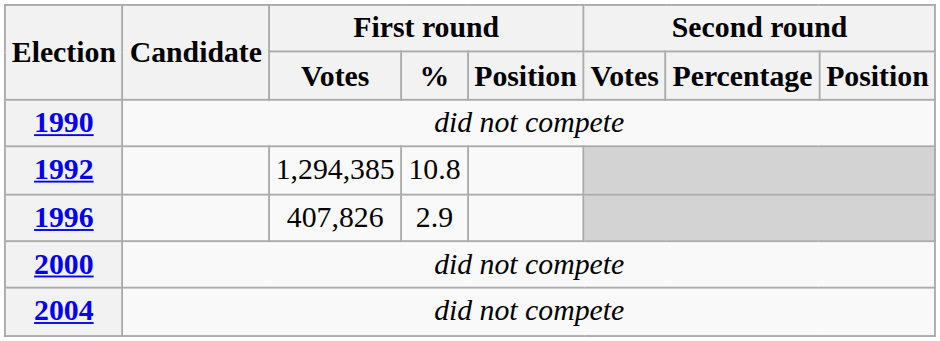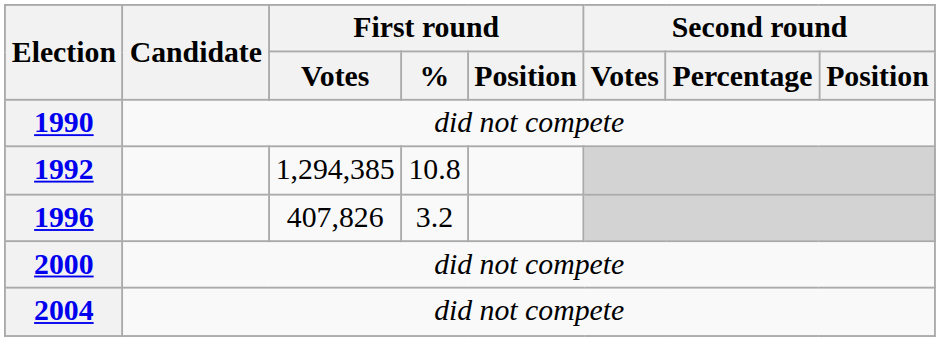 <table class=wikitable style=text-align:center>
 <tr>
 <th rowspan=2>Election</th>
 <th rowspan=2>Candidate</th>
 <th colspan=3>First round</th>
 <th colspan=3>Second round</th>
 </tr>
 <tr>
 <th>Votes</th>
 <th>%</th>
 <th>Position</th>
 <th>Votes</th>
 <th>Percentage</th>
 <th>Position</th>
 </tr>
 <tr>
 <th><a href='#'>1990</a></th>
 <td colspan=7><em>did not compete</em></td>
 </tr>
 <tr align=center>
 <th><a href='#'>1992</a></th>
 <td></td>
 <td>1,294,385</td>
 <td>10.8</td>
 <td></td>
 <td bgcolor=lightgrey colspan=3></td>
 </tr>
 <tr align=center>
 <th><a href='#'>1996</a></th>
 <td></td>
 <td>407,826</td>
-<td>2.9</td>
+<td>3.2</td>
 <td></td>
 <td bgcolor=lightgrey colspan=3></td>
 </tr>
 <tr align=center>
 <th><a href='#'>2000</a></th>
 <td colspan=7><em>did not compete</em></td>
 </tr>
 <tr align=center>
 <th><a href='#'>2004</a></th>
 <td colspan=7><em>did not compete</em></td>
 </tr>
 </table>
